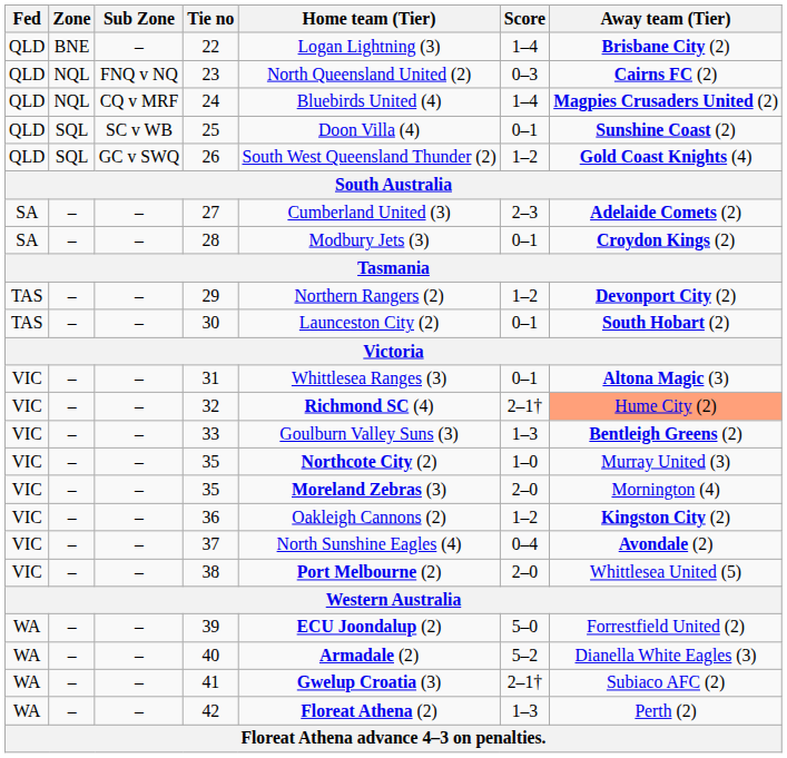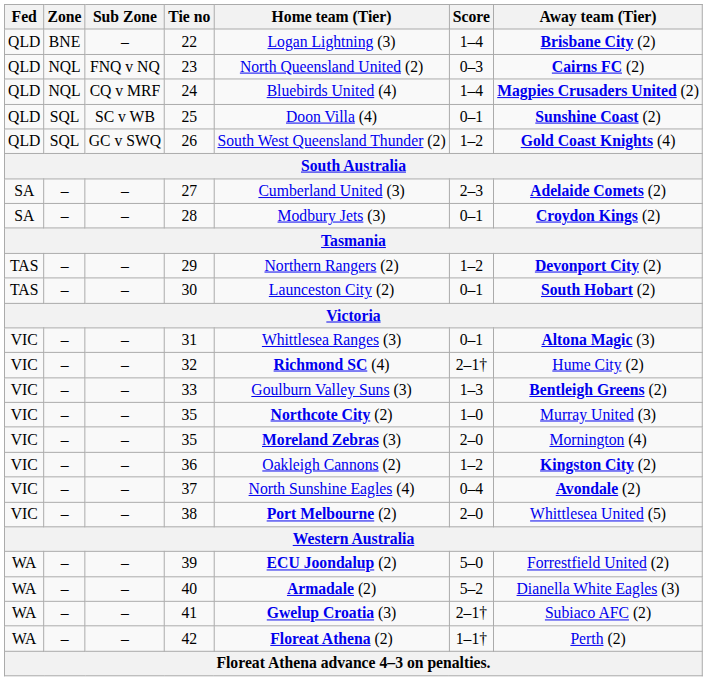 <table class="wikitable" style="text-align:center">
 <tr>
 <th>Fed</th>
 <th>Zone</th>
 <th>Sub Zone</th>
 <th>Tie no</th>
 <th>Home team (Tier)</th>
 <th>Score</th>
 <th>Away team (Tier)</th>
 </tr>
 <tr>
 <td>QLD</td>
 <td>BNE</td>
 <td>–</td>
 <td>22</td>
 <td><a href='#'>Logan Lightning</a> (3)</td>
 <td>1–4</td>
 <td><strong><a href='#'>Brisbane City</a></strong> (2)</td>
 </tr>
 <tr>
 <td>QLD</td>
 <td>NQL</td>
 <td>FNQ v NQ</td>
 <td>23</td>
 <td><a href='#'>North Queensland United</a> (2)</td>
 <td>0–3</td>
 <td><strong><a href='#'>Cairns FC</a></strong> (2)</td>
 </tr>
 <tr>
 <td>QLD</td>
 <td>NQL</td>
 <td>CQ v MRF</td>
 <td>24</td>
 <td><a href='#'>Bluebirds United</a> (4)</td>
 <td>1–4</td>
 <td><strong><a href='#'>Magpies Crusaders United</a></strong> (2)</td>
 </tr>
 <tr>
 <td>QLD</td>
 <td>SQL</td>
 <td>SC v WB</td>
 <td>25</td>
 <td><a href='#'>Doon Villa</a> (4)</td>
 <td>0–1</td>
 <td><strong><a href='#'>Sunshine Coast</a></strong> (2)</td>
 </tr>
 <tr>
 <td>QLD</td>
 <td>SQL</td>
 <td>GC v SWQ</td>
 <td>26</td>
 <td><a href='#'>South West Queensland Thunder</a> (2)</td>
 <td>1–2</td>
 <td><strong><a href='#'>Gold Coast Knights</a></strong> (4)</td>
 </tr>
 <tr>
 <th colspan=7><a href='#'>South Australia</a></th>
 </tr>
 <tr>
 <td>SA</td>
 <td>–</td>
 <td>–</td>
 <td>27</td>
 <td><a href='#'>Cumberland United</a> (3)</td>
 <td>2–3</td>
 <td><strong><a href='#'>Adelaide Comets</a></strong> (2)</td>
 </tr>
 <tr>
 <td>SA</td>
 <td>–</td>
 <td>–</td>
 <td>28</td>
 <td><a href='#'>Modbury Jets</a> (3)</td>
 <td>0–1</td>
 <td><strong><a href='#'>Croydon Kings</a></strong> (2)</td>
 </tr>
 <tr>
 <th colspan=7><a href='#'>Tasmania</a></th>
 </tr>
 <tr>
 <td>TAS</td>
 <td>–</td>
 <td>–</td>
 <td>29</td>
 <td><a href='#'>Northern Rangers</a> (2)</td>
 <td>1–2</td>
 <td><strong><a href='#'>Devonport City</a></strong> (2)</td>
 </tr>
 <tr>
 <td>TAS</td>
 <td>–</td>
 <td>–</td>
 <td>30</td>
 <td><a href='#'>Launceston City</a> (2)</td>
 <td>0–1</td>
 <td><strong><a href='#'>South Hobart</a></strong> (2)</td>
 </tr>
 <tr>
 <th colspan=7><a href='#'>Victoria</a></th>
 </tr>
 <tr>
 <td>VIC</td>
 <td>–</td>
 <td>–</td>
 <td>31</td>
 <td><a href='#'>Whittlesea Ranges</a> (3)</td>
 <td>0–1</td>
 <td><strong><a href='#'>Altona Magic</a></strong> (3)</td>
 </tr>
 <tr>
 <td>VIC</td>
 <td>–</td>
 <td>–</td>
 <td>32</td>
 <td><strong><a href='#'>Richmond SC</a></strong> (4)</td>
 <td>2–1†</td>
-<td style="background: lightsalmon;"><a href='#'>Hume City</a> (2)</td>
+<td><a href='#'>Hume City</a> (2)</td>
 </tr>
 <tr>
 <td>VIC</td>
 <td>–</td>
 <td>–</td>
 <td>33</td>
 <td><a href='#'>Goulburn Valley Suns</a> (3)</td>
 <td>1–3</td>
 <td><strong><a href='#'>Bentleigh Greens</a></strong> (2)</td>
 </tr>
 <tr>
 <td>VIC</td>
 <td>–</td>
 <td>–</td>
 <td>35</td>
 <td><strong><a href='#'>Northcote City</a></strong> (2)</td>
 <td>1–0</td>
 <td><a href='#'>Murray United</a> (3)</td>
 </tr>
 <tr>
 <td>VIC</td>
 <td>–</td>
 <td>–</td>
 <td>35</td>
 <td><strong><a href='#'>Moreland Zebras</a></strong> (3)</td>
 <td>2–0</td>
 <td><a href='#'>Mornington</a> (4)</td>
 </tr>
 <tr>
 <td>VIC</td>
 <td>–</td>
 <td>–</td>
 <td>36</td>
 <td><a href='#'>Oakleigh Cannons</a> (2)</td>
 <td>1–2</td>
 <td><strong><a href='#'>Kingston City</a></strong> (2)</td>
 </tr>
 <tr>
 <td>VIC</td>
 <td>–</td>
 <td>–</td>
 <td>37</td>
 <td><a href='#'>North Sunshine Eagles</a> (4)</td>
 <td>0–4</td>
 <td><strong><a href='#'>Avondale</a></strong> (2)</td>
 </tr>
 <tr>
 <td>VIC</td>
 <td>–</td>
 <td>–</td>
 <td>38</td>
 <td><strong><a href='#'>Port Melbourne</a></strong> (2)</td>
 <td>2–0</td>
 <td><a href='#'>Whittlesea United</a> (5)</td>
 </tr>
 <tr>
 <th colspan=7><a href='#'>Western Australia</a></th>
 </tr>
 <tr>
 <td>WA</td>
 <td>–</td>
 <td>–</td>
 <td>39</td>
 <td><strong><a href='#'>ECU Joondalup</a></strong> (2)</td>
 <td>5–0</td>
 <td><a href='#'>Forrestfield United</a> (2)</td>
 </tr>
 <tr>
 <td>WA</td>
 <td>–</td>
 <td>–</td>
 <td>40</td>
 <td><strong><a href='#'>Armadale</a></strong> (2)</td>
 <td>5–2</td>
 <td><a href='#'>Dianella White Eagles</a> (3)</td>
 </tr>
 <tr>
 <td>WA</td>
 <td>–</td>
 <td>–</td>
 <td>41</td>
 <td><strong><a href='#'>Gwelup Croatia</a></strong> (3)</td>
 <td>2–1†</td>
 <td><a href='#'>Subiaco AFC</a> (2)</td>
 </tr>
 <tr>
 <td>WA</td>
 <td>–</td>
 <td>–</td>
 <td>42</td>
 <td><strong><a href='#'>Floreat Athena</a></strong> (2)</td>
-<td>1–3</td>
+<td>1–1†</td>
 <td><a href='#'>Perth</a> (2)</td>
 </tr>
 <tr>
 <th colspan=7>Floreat Athena advance 4–3 on penalties.</th>
 </tr>
 </table>
